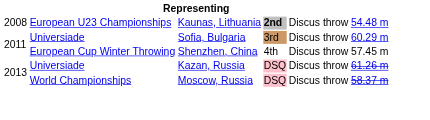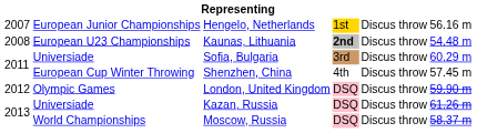 <table>
 <tr>
 <th colspan="6">Representing </th>
+</tr>
+<tr>
+<td>2007</td>
+<td><a href='#'>European Junior Championships</a></td>
+<td><a href='#'>Hengelo, Netherlands</a></td>
+<td bgcolor=gold>1st</td>
+<td>Discus throw</td>
+<td>56.16 m</td>
 </tr>
 <tr>
 <td>2008</td>
 <td><a href='#'>European U23 Championships</a></td>
 <td><a href='#'>Kaunas, Lithuania</a></td>
 <td bgcolor=silver><strong>2nd</strong></td>
 <td>Discus throw</td>
 <td><a href='#'>54.48 m</a></td>
 </tr>
 <tr>
 <td rowspan=2>2011</td>
 <td><a href='#'>Universiade</a></td>
 <td><a href='#'>Sofia, Bulgaria</a></td>
 <td bgcolor=cc9966>3rd</td>
 <td>Discus throw</td>
 <td><a href='#'>60.29 m</a></td>
 </tr>
 <tr>
 <td><a href='#'>European Cup Winter Throwing</a></td>
 <td><a href='#'>Shenzhen, China</a></td>
 <td>4th</td>
 <td>Discus throw</td>
 <td>57.45 m</td>
 </tr>
 <tr>
+<td>2012</td>
+<td><a href='#'>Olympic Games</a></td>
+<td><a href='#'>London, United Kingdom</a></td>
+<td bgcolor=pink>DSQ</td>
+<td>Discus throw</td>
+<td><a href='#'><s>59.90 m</s></a></td>
+</tr>
+<tr>
 <td rowspan=2>2013</td>
 <td><a href='#'>Universiade</a></td>
 <td><a href='#'>Kazan, Russia</a></td>
 <td bgcolor=pink>DSQ</td>
 <td>Discus throw</td>
 <td><a href='#'><s>61.26 m</s></a></td>
 </tr>
 <tr>
 <td><a href='#'>World Championships</a></td>
 <td><a href='#'>Moscow, Russia</a></td>
 <td bgcolor=pink>DSQ</td>
 <td>Discus throw</td>
 <td><a href='#'><s>58.37 m</s></a></td>
 </tr>
 </table>
